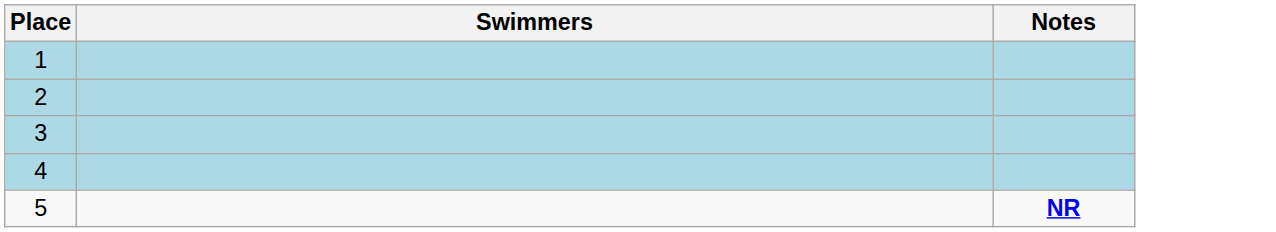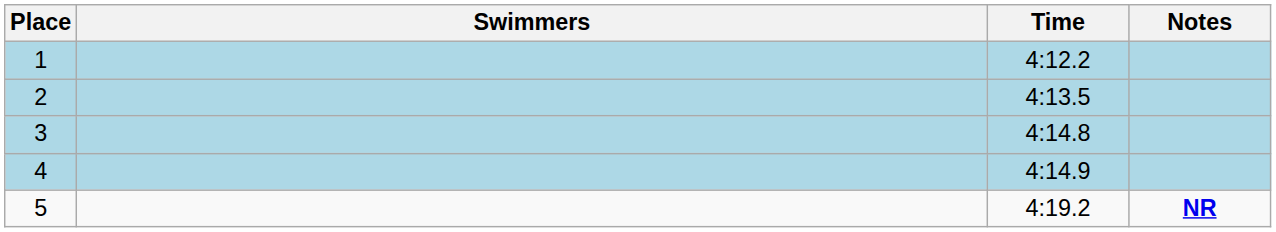 <table class=wikitable style="text-align:center">
 <tr>
 <th>Place</th>
 <th width=620>Swimmers</th>
+<th width=90>Time</th>
 <th width=90>Notes</th>
 </tr>
 <tr bgcolor=lightblue>
 <td>1</td>
 <td align=left></td>
+<td>4:12.2</td>
 <td></td>
 </tr>
 <tr bgcolor=lightblue>
 <td>2</td>
 <td align=left></td>
+<td>4:13.5</td>
 <td></td>
 </tr>
 <tr bgcolor=lightblue>
 <td>3</td>
 <td align=left></td>
+<td>4:14.8</td>
 <td></td>
 </tr>
 <tr bgcolor=lightblue>
 <td>4</td>
 <td align=left></td>
+<td>4:14.9</td>
 <td></td>
 </tr>
 <tr>
 <td>5</td>
 <td align=left></td>
+<td>4:19.2</td>
 <td><strong><a href='#'>NR</a></strong></td>
 </tr>
 </table>
